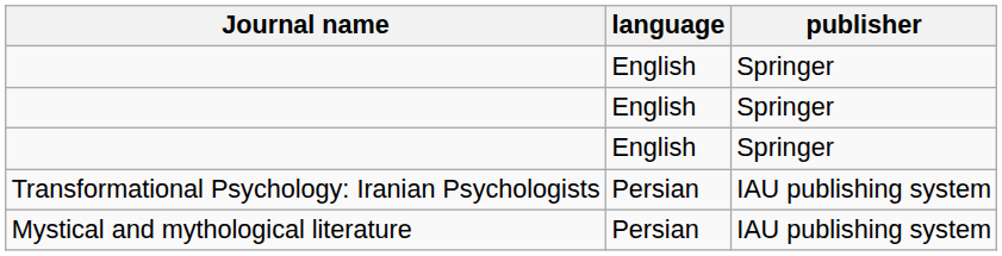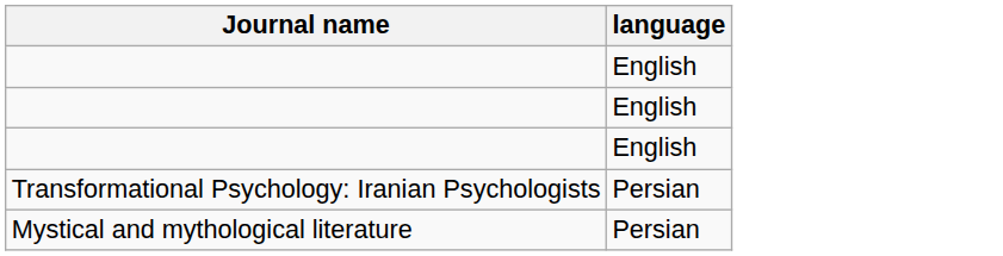 <table class="wikitable">
 <tr>
 <th>Journal name</th>
 <th>language</th>
-<th>publisher</th>
 </tr>
 <tr>
 <td></td>
 <td>English</td>
-<td>Springer</td>
 </tr>
 <tr>
 <td></td>
 <td>English</td>
-<td>Springer</td>
 </tr>
 <tr>
 <td></td>
 <td>English</td>
-<td>Springer</td>
 </tr>
 <tr>
 <td>Transformational Psychology: Iranian Psychologists</td>
 <td>Persian</td>
-<td>IAU publishing system</td>
 </tr>
 <tr>
 <td>Mystical and mythological literature</td>
 <td>Persian</td>
-<td>IAU publishing system</td>
 </tr>
 </table>
